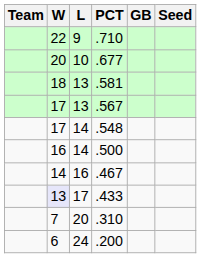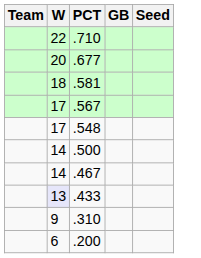 <table class=wikitable>
 <tr>
 <th>Team</th>
 <th>W</th>
-<th>L</th>
 <th>PCT</th>
 <th>GB</th>
 <th>Seed</th>
 </tr>
 <tr bgcolor=#ccffcc>
 <td></td>
 <td>22</td>
-<td>9</td>
 <td>.710</td>
 <td></td>
 <td></td>
 </tr>
 <tr bgcolor=#ccffcc>
 <td></td>
 <td>20</td>
-<td>10</td>
 <td>.677</td>
 <td></td>
 <td></td>
 </tr>
 <tr bgcolor=#ccffcc>
 <td></td>
 <td>18</td>
-<td>13</td>
 <td>.581</td>
 <td></td>
 <td></td>
 </tr>
 <tr bgcolor=#ccffcc>
 <td></td>
 <td>17</td>
-<td>13</td>
 <td>.567</td>
 <td></td>
 <td></td>
 </tr>
 <tr>
 <td></td>
 <td>17</td>
-<td>14</td>
 <td>.548</td>
 <td></td>
 <td></td>
 </tr>
 <tr>
 <td></td>
-<td>16</td>
 <td>14</td>
 <td>.500</td>
 <td></td>
 <td></td>
 </tr>
 <tr>
 <td></td>
 <td>14</td>
-<td>16</td>
 <td>.467</td>
 <td></td>
 <td></td>
 </tr>
 <tr>
 <td></td>
 <td style="background: lavender;">13</td>
-<td>17</td>
 <td>.433</td>
 <td></td>
 <td></td>
 </tr>
 <tr>
 <td></td>
-<td>7</td>
-<td>20</td>
+<td>9</td>
 <td>.310</td>
 <td></td>
 <td></td>
 </tr>
 <tr>
 <td></td>
 <td>6</td>
-<td>24</td>
 <td>.200</td>
 <td></td>
 <td></td>
 </tr>
 </table>
